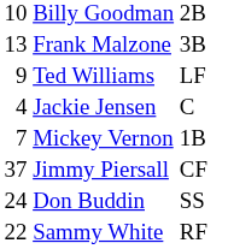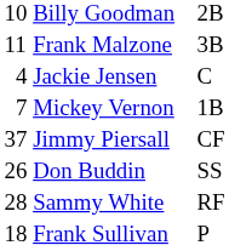 <table>
 <tr>
 <td>10</td>
 <td><a href='#'>Billy Goodman</a></td>
 <td>2B</td>
 </tr>
 <tr>
-<td>13</td>
+<td>11</td>
 <td><a href='#'>Frank Malzone</a></td>
 <td>3B</td>
-</tr>
-<tr>
-<td>  9</td>
-<td><a href='#'>Ted Williams</a></td>
-<td>LF</td>
 </tr>
 <tr>
 <td>  4</td>
 <td><a href='#'>Jackie Jensen</a></td>
 <td>C</td>
 </tr>
 <tr>
 <td>  7</td>
 <td><a href='#'>Mickey Vernon</a></td>
 <td>1B</td>
 </tr>
 <tr>
 <td>37</td>
 <td><a href='#'>Jimmy Piersall</a></td>
 <td>CF</td>
 </tr>
 <tr>
-<td>24</td>
+<td>26</td>
 <td><a href='#'>Don Buddin</a></td>
 <td>SS</td>
 </tr>
 <tr>
-<td>22</td>
+<td>28</td>
 <td><a href='#'>Sammy White</a></td>
 <td>RF</td>
 </tr>
 <tr>
+<td>18</td>
+<td><a href='#'>Frank Sullivan</a>    </td>
+<td>P</td>
+</tr>
+<tr>
 </tr>
 </table>
